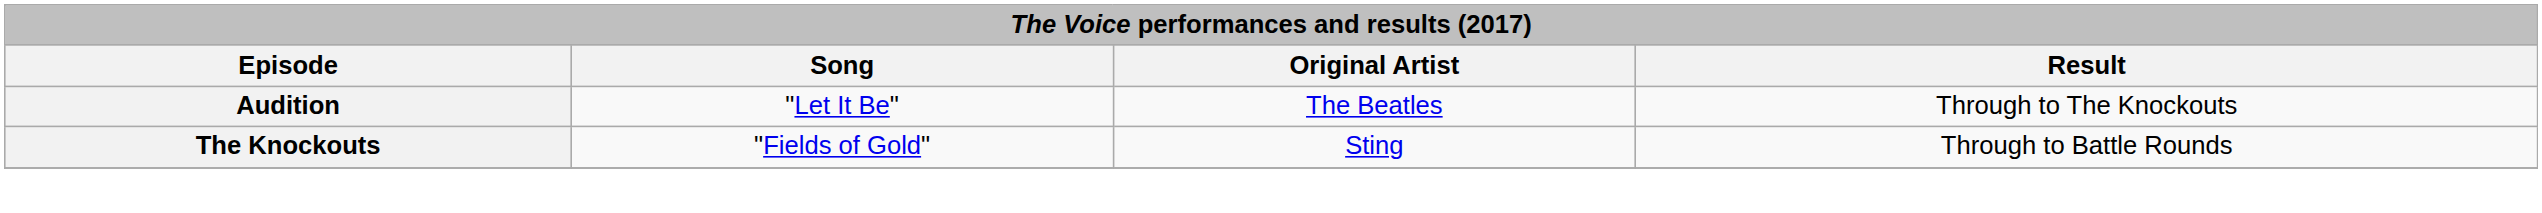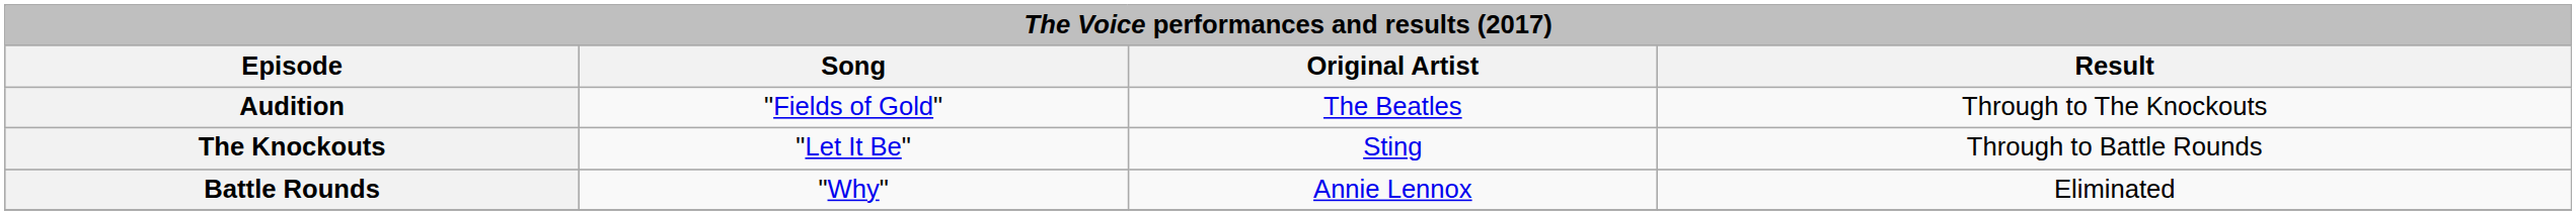 <table class="wikitable collapsible collapsed" style="width:100%; margin:1em auto 1em auto; text-align:center;">
 <tr>
 <th colspan="4" style="background:#BFBFBF;"><em>The Voice</em> performances and results (2017)</th>
 </tr>
 <tr>
 <th scope="col">Episode</th>
 <th scope="col">Song</th>
 <th scope="col">Original Artist</th>
 <th scope="col">Result</th>
 </tr>
 <tr>
 <th>Audition</th>
-<td>"<a href='#'>Let It Be</a>"</td>
+<td>"<a href='#'>Fields of Gold</a>"</td>
 <td><a href='#'>The Beatles</a></td>
 <td>Through to The Knockouts</td>
 </tr>
 <tr>
 <th>The Knockouts</th>
-<td>"<a href='#'>Fields of Gold</a>"</td>
+<td>"<a href='#'>Let It Be</a>"</td>
 <td><a href='#'>Sting</a></td>
 <td>Through to Battle Rounds</td>
 </tr>
 <tr>
+<th>Battle Rounds</th>
+<td>"<a href='#'>Why</a>"</td>
+<td><a href='#'>Annie Lennox</a></td>
+<td>Eliminated</td>
+</tr>
+<tr>
 </tr>
 </table>
